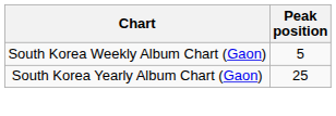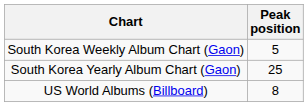 <table class="wikitable" style="text-align:center;">
 <tr>
 <th>Chart</th>
 <th>Peak <br> position</th>
 </tr>
 <tr>
 <td>South Korea Weekly Album Chart (<a href='#'>Gaon</a>)</td>
 <td align=center>5</td>
 </tr>
 <tr>
 <td>South Korea Yearly Album Chart (<a href='#'>Gaon</a>)</td>
 <td align=center>25</td>
 </tr>
+<tr>
+<td>US World Albums (<a href='#'>Billboard</a>)</td>
+<td align=center>8</td>
+</tr>
 </table>
